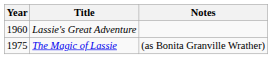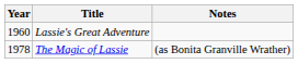 <table class="wikitable sortable">
 <tr>
 <th>Year</th>
 <th>Title</th>
 <th>Notes</th>
 </tr>
 <tr>
 <td>1960</td>
 <td><em>Lassie's Great Adventure</em></td>
 <td></td>
 </tr>
 <tr>
-<td>1975</td>
+<td>1978</td>
 <td><em><a href='#'>The Magic of Lassie</a></em></td>
 <td>(as Bonita Granville Wrather)</td>
 </tr>
 </table>
